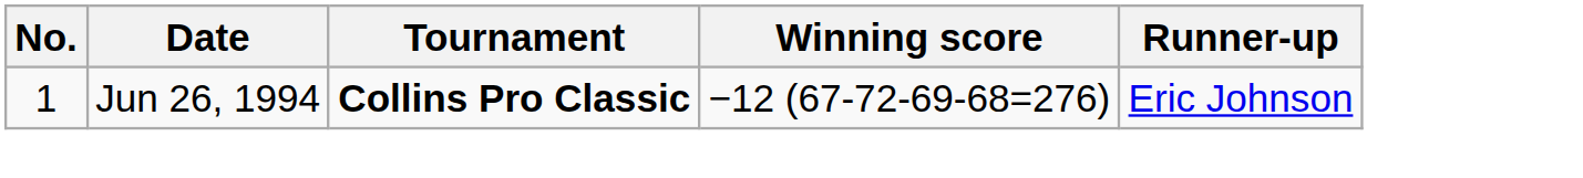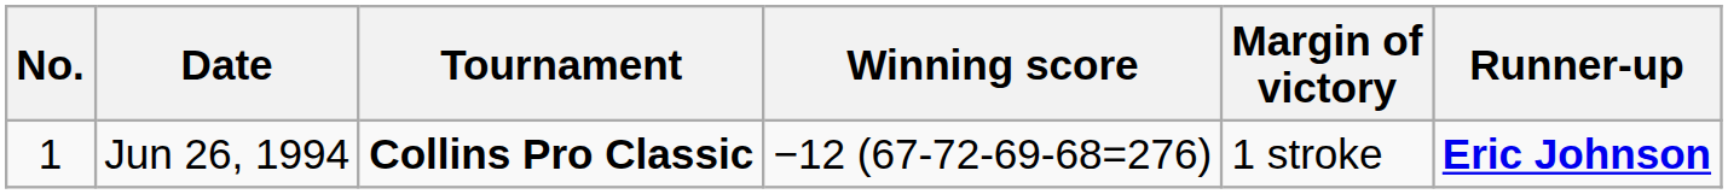 <table class="wikitable" style="font-size:95%;">
 <tr>
 <th>No.</th>
 <th>Date</th>
 <th>Tournament</th>
 <th>Winning score</th>
+<th>Margin of<br>victory</th>
 <th>Runner-up</th>
 </tr>
 <tr>
 <td align=center>1</td>
 <td align=right>Jun 26, 1994</td>
 <td><strong>Collins Pro Classic</strong></td>
 <td>−12 (67-72-69-68=276)</td>
-<td> <a href='#'>Eric Johnson</a></td>
+<td>1 stroke</td>
+<td><strong> <a href='#'>Eric Johnson</a></strong></td>
 </tr>
 </table>
